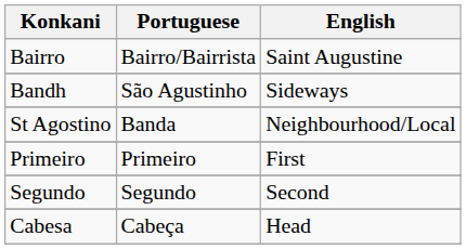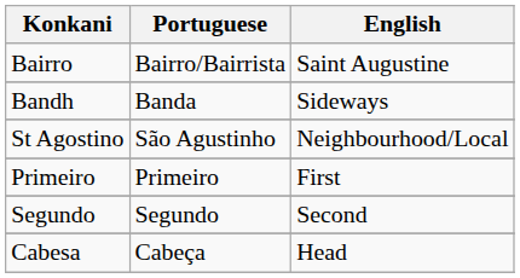 <table class="wikitable sortable">
 <tr>
 <th>Konkani</th>
 <th>Portuguese</th>
 <th>English</th>
 </tr>
 <tr>
 </tr>
 <tr>
 <td>Bairro</td>
 <td>Bairro/Bairrista</td>
 <td>Saint Augustine</td>
 </tr>
 <tr>
 </tr>
 <tr>
 <td>Bandh</td>
-<td>São Agustinho</td>
+<td>Banda</td>
 <td>Sideways</td>
 </tr>
 <tr>
 </tr>
 <tr>
 <td>St Agostino</td>
-<td>Banda</td>
+<td>São Agustinho</td>
 <td>Neighbourhood/Local</td>
 </tr>
 <tr>
 </tr>
 <tr>
 <td>Primeiro</td>
 <td>Primeiro</td>
 <td>First</td>
 </tr>
 <tr>
 </tr>
 <tr>
 <td>Segundo</td>
 <td>Segundo</td>
 <td>Second</td>
 </tr>
 <tr>
 </tr>
 <tr>
 <td>Cabesa</td>
 <td>Cabeça</td>
 <td>Head</td>
 </tr>
 <tr>
 </tr>
 <tr>
 </tr>
 </table>
